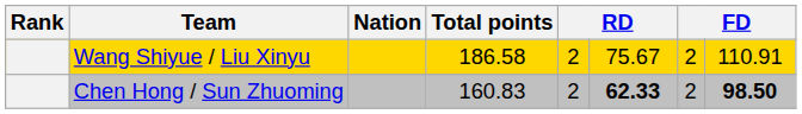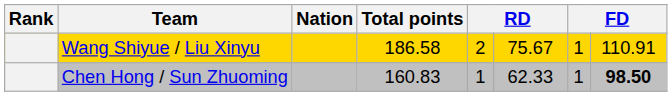 <table class="wikitable sortable" style="text-align:left">
 <tr>
 <th scope="col">Rank</th>
 <th scope="col">Team</th>
 <th scope="col">Nation</th>
 <th scope="col">Total points</th>
 <th scope="col" colspan="2" width="80px"><a href='#'>RD</a></th>
 <th scope="col" colspan="2" width="80px"><a href='#'>FD</a></th>
 </tr>
 <tr bgcolor="gold">
 <th scope="row"></th>
 <td><a href='#'>Wang Shiyue</a> / <a href='#'>Liu Xinyu</a></td>
 <td></td>
 <td align="center">186.58</td>
 <td align="center">2</td>
 <td align="center">75.67</td>
-<td align="center">2</td>
+<td align="center">1</td>
 <td align="center">110.91</td>
 </tr>
 <tr bgcolor="silver">
 <th scope="row"></th>
 <td><a href='#'>Chen Hong</a> / <a href='#'>Sun Zhuoming</a></td>
 <td></td>
 <td align="center">160.83</td>
-<td align="center">2</td>
-<td align="center"><strong>62.33</strong></td>
-<td align="center">2</td>
+<td align="center">1</td>
+<td align="center">62.33</td>
+<td align="center">1</td>
 <td align="center"><strong>98.50</strong></td>
 </tr>
 </table>
